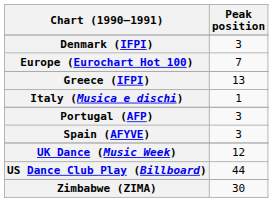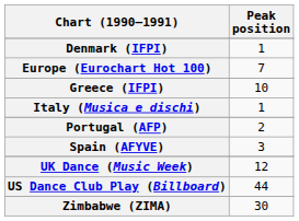 <table class="wikitable sortable plainrowheaders" style="text-align:center">
 <tr>
 <th>Chart (1990–1991)</th>
 <th>Peak<br>position</th>
 </tr>
 <tr>
 </tr>
 <tr>
 </tr>
 <tr>
 <th scope="row">Denmark (<a href='#'>IFPI</a>)</th>
-<td>3</td>
+<td>1</td>
 </tr>
 <tr>
 <th scope="row">Europe (<a href='#'>Eurochart Hot 100</a>)</th>
 <td>7</td>
 </tr>
 <tr>
 </tr>
 <tr>
 <th scope="row">Greece (<a href='#'>IFPI</a>)</th>
-<td>13</td>
+<td>10</td>
 </tr>
 <tr>
 <th scope="row">Italy (<em><a href='#'>Musica e dischi</a></em>)</th>
 <td>1</td>
 </tr>
 <tr>
 </tr>
 <tr>
 </tr>
 <tr>
 </tr>
 <tr>
 <th scope="row">Portugal (<a href='#'>AFP</a>)</th>
-<td>3</td>
+<td>2</td>
 </tr>
 <tr>
 <th scope="row">Spain (<a href='#'>AFYVE</a>)</th>
 <td>3</td>
 </tr>
 <tr>
 </tr>
 <tr>
 </tr>
 <tr>
 </tr>
 <tr>
 <th scope="row"><a href='#'>UK Dance</a> (<em><a href='#'>Music Week</a></em>)</th>
 <td>12</td>
 </tr>
 <tr>
 <th scope="row">US <a href='#'>Dance Club Play</a> (<em><a href='#'>Billboard</a></em>)</th>
 <td>44</td>
 </tr>
 <tr>
 </tr>
 <tr>
 <th scope="row">Zimbabwe (ZIMA)</th>
 <td>30</td>
 </tr>
 </table>
